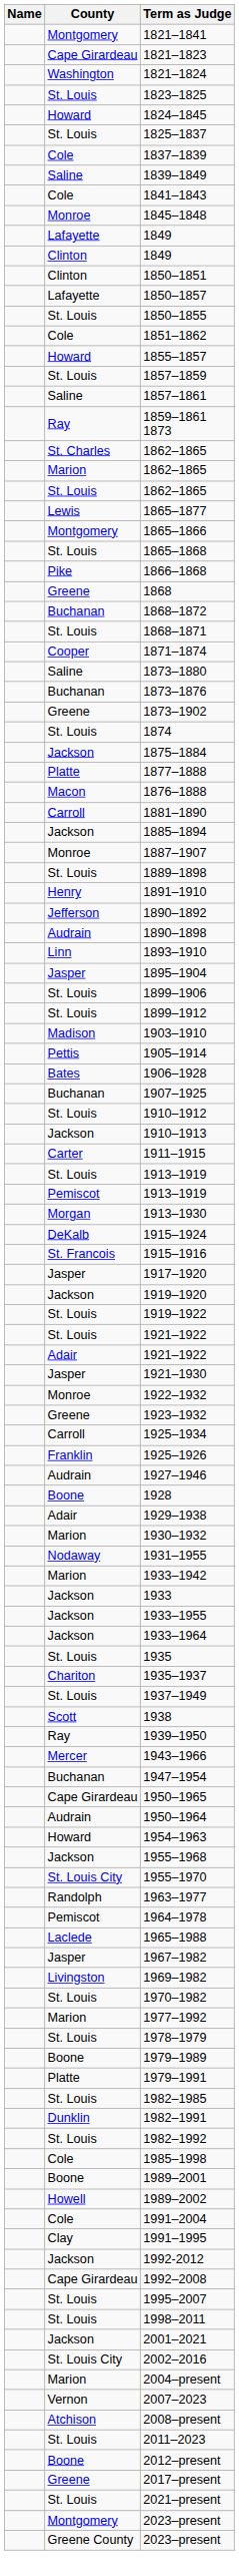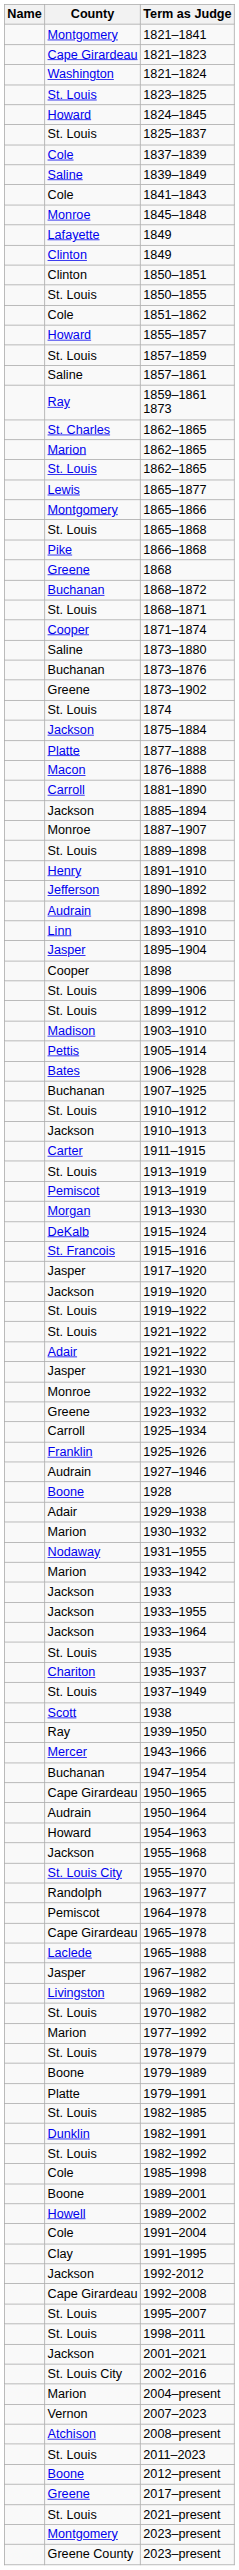 <table class="wikitable sortable">
 <tr>
 <th>Name</th>
 <th>County</th>
 <th>Term as Judge</th>
 </tr>
 <tr>
 <td></td>
 <td><a href='#'>Montgomery</a></td>
 <td>1821–1841</td>
 </tr>
 <tr>
 <td></td>
 <td><a href='#'>Cape Girardeau</a></td>
 <td>1821–1823</td>
 </tr>
 <tr>
 <td></td>
 <td><a href='#'>Washington</a></td>
 <td>1821–1824</td>
 </tr>
 <tr>
 <td></td>
 <td><a href='#'>St. Louis</a></td>
 <td>1823–1825</td>
 </tr>
 <tr>
 <td></td>
 <td><a href='#'>Howard</a></td>
 <td>1824–1845</td>
 </tr>
 <tr>
 <td></td>
 <td>St. Louis</td>
 <td>1825–1837</td>
 </tr>
 <tr>
 <td></td>
 <td><a href='#'>Cole</a></td>
 <td>1837–1839</td>
 </tr>
 <tr>
 <td></td>
 <td><a href='#'>Saline</a></td>
 <td>1839–1849</td>
 </tr>
 <tr>
 <td></td>
 <td>Cole</td>
 <td>1841–1843</td>
 </tr>
 <tr>
 <td></td>
 <td><a href='#'>Monroe</a></td>
 <td>1845–1848</td>
 </tr>
 <tr>
 <td></td>
 <td><a href='#'>Lafayette</a></td>
 <td>1849</td>
 </tr>
 <tr>
 <td></td>
 <td><a href='#'>Clinton</a></td>
 <td>1849</td>
 </tr>
 <tr>
 <td></td>
 <td>Clinton</td>
 <td>1850–1851</td>
-</tr>
-<tr>
-<td></td>
-<td>Lafayette</td>
-<td>1850–1857</td>
 </tr>
 <tr>
 <td></td>
 <td>St. Louis</td>
 <td>1850–1855</td>
 </tr>
 <tr>
 <td></td>
 <td>Cole</td>
 <td>1851–1862</td>
 </tr>
 <tr>
 <td></td>
 <td><a href='#'>Howard</a></td>
 <td>1855–1857</td>
 </tr>
 <tr>
 <td></td>
 <td>St. Louis</td>
 <td>1857–1859</td>
 </tr>
 <tr>
 <td></td>
 <td>Saline</td>
 <td>1857–1861</td>
 </tr>
 <tr>
 <td></td>
 <td><a href='#'>Ray</a></td>
 <td>1859–1861<br>1873</td>
 </tr>
 <tr>
 <td></td>
 <td><a href='#'>St. Charles</a></td>
 <td>1862–1865</td>
 </tr>
 <tr>
 <td></td>
 <td><a href='#'>Marion</a></td>
 <td>1862–1865</td>
 </tr>
 <tr>
 <td></td>
 <td><a href='#'>St. Louis</a></td>
 <td>1862–1865</td>
 </tr>
 <tr>
 <td></td>
 <td><a href='#'>Lewis</a></td>
 <td>1865–1877</td>
 </tr>
 <tr>
 <td></td>
 <td><a href='#'>Montgomery</a></td>
 <td>1865–1866</td>
 </tr>
 <tr>
 <td></td>
 <td>St. Louis</td>
 <td>1865–1868</td>
 </tr>
 <tr>
 <td></td>
 <td><a href='#'>Pike</a></td>
 <td>1866–1868</td>
 </tr>
 <tr>
 <td></td>
 <td><a href='#'>Greene</a></td>
 <td>1868</td>
 </tr>
 <tr>
 <td></td>
 <td><a href='#'>Buchanan</a></td>
 <td>1868–1872</td>
 </tr>
 <tr>
 <td></td>
 <td>St. Louis</td>
 <td>1868–1871</td>
 </tr>
 <tr>
 <td></td>
 <td><a href='#'>Cooper</a></td>
 <td>1871–1874</td>
 </tr>
 <tr>
 <td></td>
 <td>Saline</td>
 <td>1873–1880</td>
 </tr>
 <tr>
 <td></td>
 <td>Buchanan</td>
 <td>1873–1876</td>
 </tr>
 <tr>
 <td></td>
 <td>Greene</td>
 <td>1873–1902</td>
 </tr>
 <tr>
 <td></td>
 <td>St. Louis</td>
 <td>1874</td>
 </tr>
 <tr>
 <td></td>
 <td><a href='#'>Jackson</a></td>
 <td>1875–1884</td>
 </tr>
 <tr>
 <td></td>
 <td><a href='#'>Platte</a></td>
 <td>1877–1888</td>
 </tr>
 <tr>
 <td></td>
 <td><a href='#'>Macon</a></td>
 <td>1876–1888</td>
 </tr>
 <tr>
 <td></td>
 <td><a href='#'>Carroll</a></td>
 <td>1881–1890</td>
 </tr>
 <tr>
 <td></td>
 <td>Jackson</td>
 <td>1885–1894</td>
 </tr>
 <tr>
 <td></td>
 <td>Monroe</td>
 <td>1887–1907</td>
 </tr>
 <tr>
 <td></td>
 <td>St. Louis</td>
 <td>1889–1898</td>
 </tr>
 <tr>
 <td></td>
 <td><a href='#'>Henry</a></td>
 <td>1891–1910</td>
 </tr>
 <tr>
 <td></td>
 <td><a href='#'>Jefferson</a></td>
 <td>1890–1892</td>
 </tr>
 <tr>
 <td></td>
 <td><a href='#'>Audrain</a></td>
 <td>1890–1898</td>
 </tr>
 <tr>
 <td></td>
 <td><a href='#'>Linn</a></td>
 <td>1893–1910</td>
 </tr>
 <tr>
 <td></td>
 <td><a href='#'>Jasper</a></td>
 <td>1895–1904</td>
+</tr>
+<tr>
+<td></td>
+<td>Cooper</td>
+<td>1898</td>
 </tr>
 <tr>
 <td></td>
 <td>St. Louis</td>
 <td>1899–1906</td>
 </tr>
 <tr>
 <td></td>
 <td>St. Louis</td>
 <td>1899–1912</td>
 </tr>
 <tr>
 <td></td>
 <td><a href='#'>Madison</a></td>
 <td>1903–1910</td>
 </tr>
 <tr>
 <td></td>
 <td><a href='#'>Pettis</a></td>
 <td>1905–1914</td>
 </tr>
 <tr>
 <td></td>
 <td><a href='#'>Bates</a></td>
 <td>1906–1928</td>
 </tr>
 <tr>
 <td></td>
 <td>Buchanan</td>
 <td>1907–1925</td>
 </tr>
 <tr>
 <td></td>
 <td>St. Louis</td>
 <td>1910–1912</td>
 </tr>
 <tr>
 <td></td>
 <td>Jackson</td>
 <td>1910–1913</td>
 </tr>
 <tr>
 <td></td>
 <td><a href='#'>Carter</a></td>
 <td>1911–1915</td>
 </tr>
 <tr>
 <td></td>
 <td>St. Louis</td>
 <td>1913–1919</td>
 </tr>
 <tr>
 <td></td>
 <td><a href='#'>Pemiscot</a></td>
 <td>1913–1919</td>
 </tr>
 <tr>
 <td></td>
 <td><a href='#'>Morgan</a></td>
 <td>1913–1930</td>
 </tr>
 <tr>
 <td></td>
 <td><a href='#'>DeKalb</a></td>
 <td>1915–1924</td>
 </tr>
 <tr>
 <td></td>
 <td><a href='#'>St. Francois</a></td>
 <td>1915–1916</td>
 </tr>
 <tr>
 <td></td>
 <td>Jasper</td>
 <td>1917–1920</td>
 </tr>
 <tr>
 <td></td>
 <td>Jackson</td>
 <td>1919–1920</td>
 </tr>
 <tr>
 <td></td>
 <td>St. Louis</td>
 <td>1919–1922</td>
 </tr>
 <tr>
 <td></td>
 <td>St. Louis</td>
 <td>1921–1922</td>
 </tr>
 <tr>
 <td></td>
 <td><a href='#'>Adair</a></td>
 <td>1921–1922</td>
 </tr>
 <tr>
 <td></td>
 <td>Jasper</td>
 <td>1921–1930</td>
 </tr>
 <tr>
 <td></td>
 <td>Monroe</td>
 <td>1922–1932</td>
 </tr>
 <tr>
 <td></td>
 <td>Greene</td>
 <td>1923–1932</td>
 </tr>
 <tr>
 <td></td>
 <td>Carroll</td>
 <td>1925–1934</td>
 </tr>
 <tr>
 <td></td>
 <td><a href='#'>Franklin</a></td>
 <td>1925–1926</td>
 </tr>
 <tr>
 <td></td>
 <td>Audrain</td>
 <td>1927–1946</td>
 </tr>
 <tr>
 <td></td>
 <td><a href='#'>Boone</a></td>
 <td>1928</td>
 </tr>
 <tr>
 <td></td>
 <td>Adair</td>
 <td>1929–1938</td>
 </tr>
 <tr>
 <td></td>
 <td>Marion</td>
 <td>1930–1932</td>
 </tr>
 <tr>
 <td></td>
 <td><a href='#'>Nodaway</a></td>
 <td>1931–1955</td>
 </tr>
 <tr>
 <td></td>
 <td>Marion</td>
 <td>1933–1942</td>
 </tr>
 <tr>
 <td></td>
 <td>Jackson</td>
 <td>1933</td>
 </tr>
 <tr>
 <td></td>
 <td>Jackson</td>
 <td>1933–1955</td>
 </tr>
 <tr>
 <td></td>
 <td>Jackson</td>
 <td>1933–1964</td>
 </tr>
 <tr>
 <td></td>
 <td>St. Louis</td>
 <td>1935</td>
 </tr>
 <tr>
 <td></td>
 <td><a href='#'>Chariton</a></td>
 <td>1935–1937</td>
 </tr>
 <tr>
 <td></td>
 <td>St. Louis</td>
 <td>1937–1949</td>
 </tr>
 <tr>
 <td></td>
 <td><a href='#'>Scott</a></td>
 <td>1938</td>
 </tr>
 <tr>
 <td></td>
 <td>Ray</td>
 <td>1939–1950</td>
 </tr>
 <tr>
 <td></td>
 <td><a href='#'>Mercer</a></td>
 <td>1943–1966</td>
 </tr>
 <tr>
 <td></td>
 <td>Buchanan</td>
 <td>1947–1954</td>
 </tr>
 <tr>
 <td></td>
 <td>Cape Girardeau</td>
 <td>1950–1965</td>
 </tr>
 <tr>
 <td></td>
 <td>Audrain</td>
 <td>1950–1964</td>
 </tr>
 <tr>
 <td></td>
 <td>Howard</td>
 <td>1954–1963</td>
 </tr>
 <tr>
 <td></td>
 <td>Jackson</td>
 <td>1955–1968</td>
 </tr>
 <tr>
 <td></td>
 <td><a href='#'>St. Louis City</a></td>
 <td>1955–1970</td>
 </tr>
 <tr>
 <td></td>
 <td>Randolph</td>
 <td>1963–1977</td>
 </tr>
 <tr>
 <td></td>
 <td>Pemiscot</td>
 <td>1964–1978</td>
 </tr>
 <tr>
 <td></td>
+<td>Cape Girardeau</td>
+<td>1965–1978</td>
+</tr>
+<tr>
+<td></td>
 <td><a href='#'>Laclede</a></td>
 <td>1965–1988</td>
 </tr>
 <tr>
 <td></td>
 <td>Jasper</td>
 <td>1967–1982</td>
 </tr>
 <tr>
 <td></td>
 <td><a href='#'>Livingston</a></td>
 <td>1969–1982</td>
 </tr>
 <tr>
 <td></td>
 <td>St. Louis</td>
 <td>1970–1982</td>
 </tr>
 <tr>
 <td></td>
 <td>Marion</td>
 <td>1977–1992</td>
 </tr>
 <tr>
 <td></td>
 <td>St. Louis</td>
 <td>1978–1979</td>
 </tr>
 <tr>
 <td></td>
 <td>Boone</td>
 <td>1979–1989</td>
 </tr>
 <tr>
 <td></td>
 <td>Platte</td>
 <td>1979–1991</td>
 </tr>
 <tr>
 <td></td>
 <td>St. Louis</td>
 <td>1982–1985</td>
 </tr>
 <tr>
 <td></td>
 <td><a href='#'>Dunklin</a></td>
 <td>1982–1991</td>
 </tr>
 <tr>
 <td></td>
 <td>St. Louis</td>
 <td>1982–1992</td>
 </tr>
 <tr>
 <td></td>
 <td>Cole</td>
 <td>1985–1998</td>
 </tr>
 <tr>
 <td></td>
 <td>Boone</td>
 <td>1989–2001</td>
 </tr>
 <tr>
 <td></td>
 <td><a href='#'>Howell</a></td>
 <td>1989–2002</td>
 </tr>
 <tr>
 <td></td>
 <td>Cole</td>
 <td>1991–2004</td>
 </tr>
 <tr>
 <td></td>
 <td>Clay</td>
 <td>1991–1995</td>
 </tr>
 <tr>
 <td></td>
 <td>Jackson</td>
 <td>1992-2012</td>
 </tr>
 <tr>
 <td></td>
 <td>Cape Girardeau</td>
 <td>1992–2008</td>
 </tr>
 <tr>
 <td></td>
 <td>St. Louis</td>
 <td>1995–2007</td>
 </tr>
 <tr>
 <td></td>
 <td>St. Louis</td>
 <td>1998–2011</td>
 </tr>
 <tr>
 <td></td>
 <td>Jackson</td>
 <td>2001–2021</td>
 </tr>
 <tr>
 <td></td>
 <td>St. Louis City</td>
 <td>2002–2016</td>
 </tr>
 <tr>
 <td></td>
 <td>Marion</td>
 <td>2004–present</td>
 </tr>
 <tr>
 <td></td>
 <td>Vernon</td>
 <td>2007–2023</td>
 </tr>
 <tr>
 <td></td>
 <td><a href='#'>Atchison</a></td>
 <td>2008–present</td>
 </tr>
 <tr>
 <td></td>
 <td>St. Louis</td>
 <td>2011–2023</td>
 </tr>
 <tr>
 <td></td>
 <td><a href='#'>Boone</a></td>
 <td>2012–present</td>
 </tr>
 <tr>
 <td></td>
 <td><a href='#'>Greene</a></td>
 <td>2017–present</td>
 </tr>
 <tr>
 <td></td>
 <td>St. Louis</td>
 <td>2021–present</td>
 </tr>
 <tr>
 <td></td>
 <td><a href='#'>Montgomery</a></td>
 <td>2023–present</td>
 </tr>
 <tr>
 <td></td>
 <td>Greene County</td>
 <td>2023–present</td>
 </tr>
 </table>
